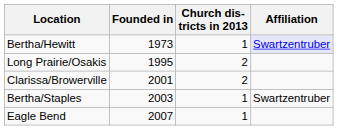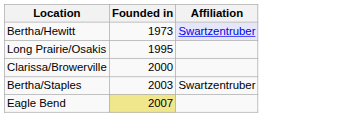 <table class="wikitable">
 <tr>
 <th>Location</th>
 <th>Founded in</th>
-<th>Church dis- <br>tricts in 2013</th>
 <th>Affiliation</th>
 </tr>
 <tr>
 <td>Bertha/Hewitt</td>
 <td align="right">1973</td>
-<td align="right">1</td>
 <td style="background: lavender; text-align: right;"><a href='#'>Swartzentruber</a></td>
 </tr>
 <tr>
 <td>Long Prairie/Osakis</td>
 <td align="right">1995</td>
-<td align="right">2</td>
 <td style="text-align: right;"></td>
 </tr>
 <tr>
 <td>Clarissa/Browerville</td>
-<td align="right">2001</td>
-<td align="right">2</td>
+<td align="right">2000</td>
 <td style="text-align: right;"></td>
 </tr>
 <tr>
 <td>Bertha/Staples</td>
 <td align="right">2003</td>
-<td align="right">1</td>
 <td style="text-align: right;">Swartzentruber</td>
 </tr>
 <tr>
 <td>Eagle Bend</td>
-<td align="right">2007</td>
-<td align="right">1</td>
+<td align="right" style="background: khaki;">2007</td>
 <td style="text-align: right;"></td>
 </tr>
 </table>
